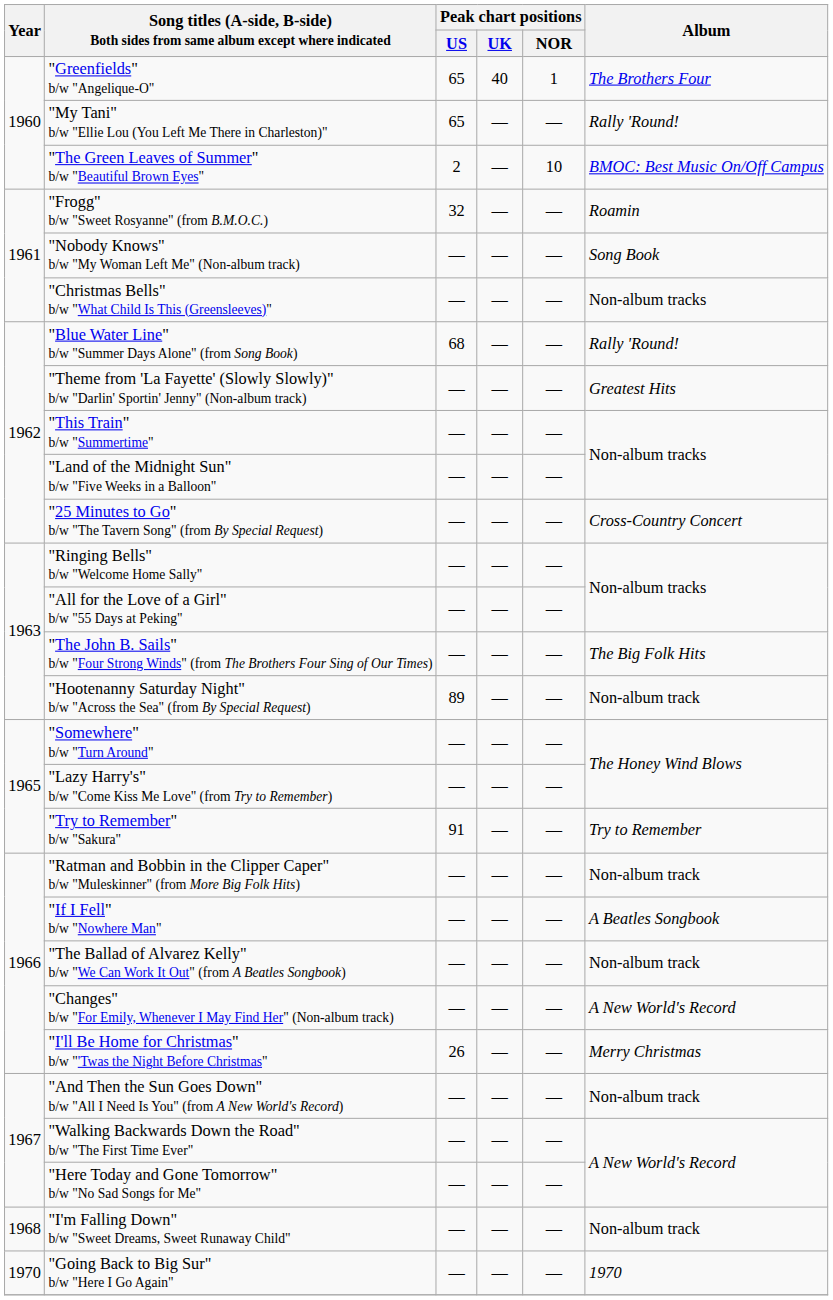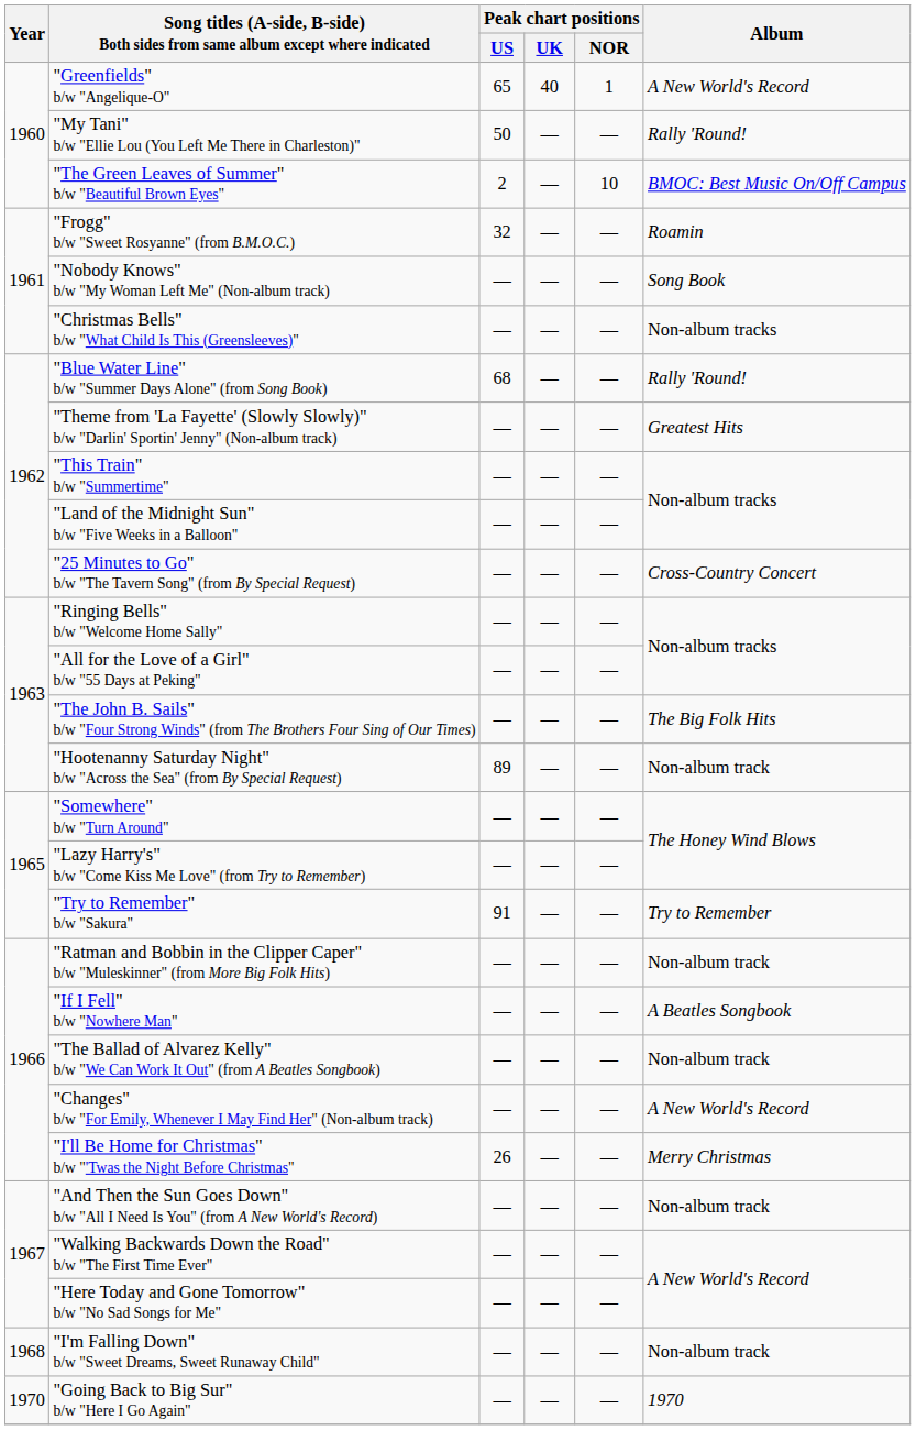 <table class="wikitable">
 <tr>
 <th rowspan="2">Year</th>
 <th rowspan="2">Song titles (A-side, B-side)<br><small>Both sides from same album except where indicated</small></th>
 <th colspan="3">Peak chart positions</th>
 <th rowspan="2">Album</th>
 </tr>
 <tr>
 <th><a href='#'>US</a></th>
 <th><a href='#'>UK</a></th>
 <th>NOR</th>
 </tr>
 <tr>
 <td rowspan="3">1960</td>
 <td align="left">"<a href='#'>Greenfields</a>"<br><small>b/w "Angelique-O"</small></td>
 <td align="center">65</td>
 <td align="center">40 </td>
 <td align="center">1</td>
-<td align="left"><em><a href='#'>The Brothers Four</a></em></td>
+<td align="left"><em>A New World's Record</em></td>
 </tr>
 <tr>
 <td align="left">"My Tani"<br><small>b/w "Ellie Lou (You Left Me There in Charleston)"</small></td>
-<td align="center">65</td>
+<td align="center">50</td>
 <td align="center">—</td>
 <td align="center">—</td>
 <td align="left"><em>Rally 'Round!</em></td>
 </tr>
 <tr>
 <td align="left">"<a href='#'>The Green Leaves of Summer</a>"<br><small>b/w "<a href='#'>Beautiful Brown Eyes</a>"</small></td>
 <td align="center">2 </td>
 <td align="center">—</td>
 <td align="center">10</td>
 <td align="left"><em><a href='#'>BMOC: Best Music On/Off Campus</a></em></td>
 </tr>
 <tr>
 <td rowspan="3">1961</td>
 <td align="left">"Frogg"<br><small>b/w "Sweet Rosyanne" (from <em>B.M.O.C.</em>)</small></td>
 <td align="center">32</td>
 <td align="center">—</td>
 <td align="center">—</td>
 <td align="left"><em>Roamin</em></td>
 </tr>
 <tr>
 <td align="left">"Nobody Knows"<br><small>b/w "My Woman Left Me" (Non-album track)</small></td>
 <td align="center">—</td>
 <td align="center">—</td>
 <td align="center">—</td>
 <td align="left"><em>Song Book</em></td>
 </tr>
 <tr>
 <td align="left">"Christmas Bells"<br><small>b/w "<a href='#'>What Child Is This (Greensleeves)</a>"</small></td>
 <td align="center">—</td>
 <td align="center">—</td>
 <td align="center">—</td>
 <td align="left">Non-album tracks</td>
 </tr>
 <tr>
 <td rowspan="5">1962</td>
 <td align="left">"<a href='#'>Blue Water Line</a>"<br><small>b/w "Summer Days Alone" (from <em>Song Book</em>)</small></td>
 <td align="center">68</td>
 <td align="center">—</td>
 <td align="center">—</td>
 <td align="left"><em>Rally 'Round!</em></td>
 </tr>
 <tr>
 <td align="left">"Theme from 'La Fayette' (Slowly Slowly)"<br><small>b/w "Darlin' Sportin' Jenny" (Non-album track)</small></td>
 <td align="center">—</td>
 <td align="center">—</td>
 <td align="center">—</td>
 <td align="left"><em>Greatest Hits</em></td>
 </tr>
 <tr>
 <td align="left">"<a href='#'>This Train</a>"<br><small>b/w "<a href='#'>Summertime</a>"</small></td>
 <td align="center">—</td>
 <td align="center">—</td>
 <td align="center">—</td>
 <td align="left" rowspan="2">Non-album tracks</td>
 </tr>
 <tr>
 <td align="left">"Land of the Midnight Sun"<br><small>b/w "Five Weeks in a Balloon"</small></td>
 <td align="center">—</td>
 <td align="center">—</td>
 <td align="center">—</td>
 </tr>
 <tr>
 <td align="left">"<a href='#'>25 Minutes to Go</a>"<br><small>b/w "The Tavern Song" (from <em>By Special Request</em>)</small></td>
 <td align="center">—</td>
 <td align="center">—</td>
 <td align="center">—</td>
 <td align="left"><em>Cross-Country Concert</em></td>
 </tr>
 <tr>
 <td rowspan="4">1963</td>
 <td align="left">"Ringing Bells"<br><small>b/w "Welcome Home Sally"</small></td>
 <td align="center">—</td>
 <td align="center">—</td>
 <td align="center">—</td>
 <td align="left" rowspan="2">Non-album tracks</td>
 </tr>
 <tr>
 <td align="left">"All for the Love of a Girl"<br><small>b/w "55 Days at Peking"</small></td>
 <td align="center">—</td>
 <td align="center">—</td>
 <td align="center">—</td>
 </tr>
 <tr>
 <td align="left">"<a href='#'>The John B. Sails</a>"<br><small>b/w "<a href='#'>Four Strong Winds</a>" (from <em>The Brothers Four Sing of Our Times</em>)</small></td>
 <td align="center">—</td>
 <td align="center">—</td>
 <td align="center">—</td>
 <td align="left"><em>The Big Folk Hits</em></td>
 </tr>
 <tr>
 <td align="left">"Hootenanny Saturday Night"<br><small>b/w "Across the Sea" (from <em>By Special Request</em>)</small></td>
 <td align="center">89</td>
 <td align="center">—</td>
 <td align="center">—</td>
 <td align="left">Non-album track</td>
 </tr>
 <tr>
 <td rowspan="3">1965</td>
 <td align="left">"<a href='#'>Somewhere</a>"<br><small>b/w "<a href='#'>Turn Around</a>"</small></td>
 <td align="center">—</td>
 <td align="center">—</td>
 <td align="center">—</td>
 <td align="left" rowspan="2"><em>The Honey Wind Blows</em></td>
 </tr>
 <tr>
 <td align="left">"Lazy Harry's"<br><small>b/w "Come Kiss Me Love" (from <em>Try to Remember</em>)</small></td>
 <td align="center">—</td>
 <td align="center">—</td>
 <td align="center">—</td>
 </tr>
 <tr>
 <td align="left">"<a href='#'>Try to Remember</a>"<br><small>b/w "Sakura"</small></td>
 <td align="center">91</td>
 <td align="center">—</td>
 <td align="center">—</td>
 <td align="left"><em>Try to Remember</em></td>
 </tr>
 <tr>
 <td rowspan="5">1966</td>
 <td align="left">"Ratman and Bobbin in the Clipper Caper"<br><small>b/w "Muleskinner" (from <em>More Big Folk Hits</em>)</small></td>
 <td align="center">—</td>
 <td align="center">—</td>
 <td align="center">—</td>
 <td align="left">Non-album track</td>
 </tr>
 <tr>
 <td align="left">"<a href='#'>If I Fell</a>"<br><small>b/w "<a href='#'>Nowhere Man</a>"</small></td>
 <td align="center">—</td>
 <td align="center">—</td>
 <td align="center">—</td>
 <td><em>A Beatles Songbook</em></td>
 </tr>
 <tr>
 <td align="left">"The Ballad of Alvarez Kelly"<br><small>b/w "<a href='#'>We Can Work It Out</a>" (from <em>A Beatles Songbook</em>)</small></td>
 <td align="center">—</td>
 <td align="center">—</td>
 <td align="center">—</td>
 <td align="left">Non-album track</td>
 </tr>
 <tr>
 <td align="left">"Changes"<br><small>b/w "<a href='#'>For Emily, Whenever I May Find Her</a>" (Non-album track)</small></td>
 <td align="center">—</td>
 <td align="center">—</td>
 <td align="center">—</td>
 <td align="left"><em>A New World's Record</em></td>
 </tr>
 <tr>
 <td align="left">"<a href='#'>I'll Be Home for Christmas</a>"<br><small>b/w "<a href='#'>'Twas the Night Before Christmas</a>"</small></td>
 <td align="center">26</td>
 <td align="center">—</td>
 <td align="center">—</td>
 <td align="left"><em>Merry Christmas</em></td>
 </tr>
 <tr>
 <td rowspan="3">1967</td>
 <td align="left">"And Then the Sun Goes Down"<br><small>b/w "All I Need Is You" (from <em>A New World's Record</em>)</small></td>
 <td align="center">—</td>
 <td align="center">—</td>
 <td align="center">—</td>
 <td align="left">Non-album track</td>
 </tr>
 <tr>
 <td align="left">"Walking Backwards Down the Road"<br><small>b/w "The First Time Ever"</small></td>
 <td align="center">—</td>
 <td align="center">—</td>
 <td align="center">—</td>
 <td align="left" rowspan="2"><em>A New World's Record</em></td>
 </tr>
 <tr>
 <td align="left">"Here Today and Gone Tomorrow"<br><small>b/w "No Sad Songs for Me"</small></td>
 <td align="center">—</td>
 <td align="center">—</td>
 <td align="center">—</td>
 </tr>
 <tr>
 <td>1968</td>
 <td align="left">"I'm Falling Down"<br><small>b/w "Sweet Dreams, Sweet Runaway Child"</small></td>
 <td align="center">—</td>
 <td align="center">—</td>
 <td align="center">—</td>
 <td align="left">Non-album track</td>
 </tr>
 <tr>
 <td>1970</td>
 <td align="left">"Going Back to Big Sur"<br><small>b/w "Here I Go Again"</small></td>
 <td align="center">—</td>
 <td align="center">—</td>
 <td align="center">—</td>
 <td align="left"><em>1970</em></td>
 </tr>
 <tr>
 </tr>
 </table>
